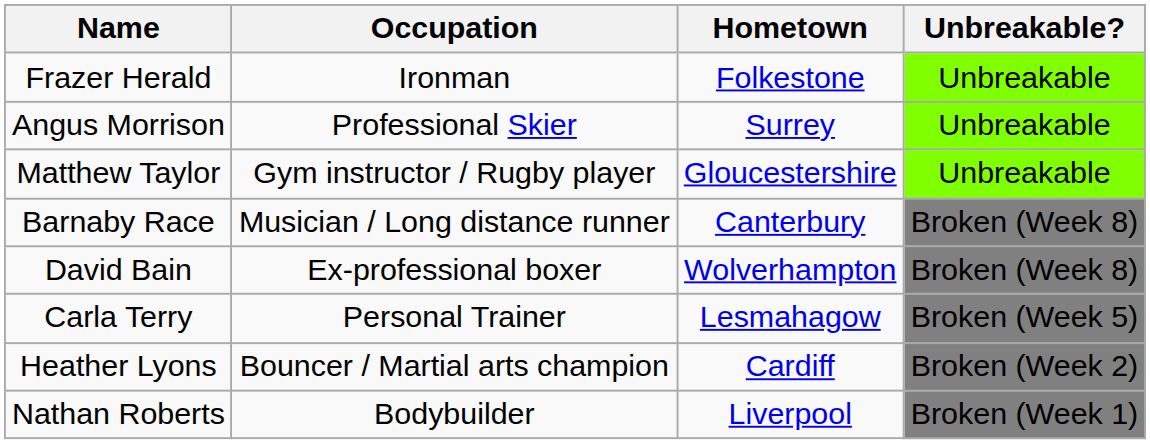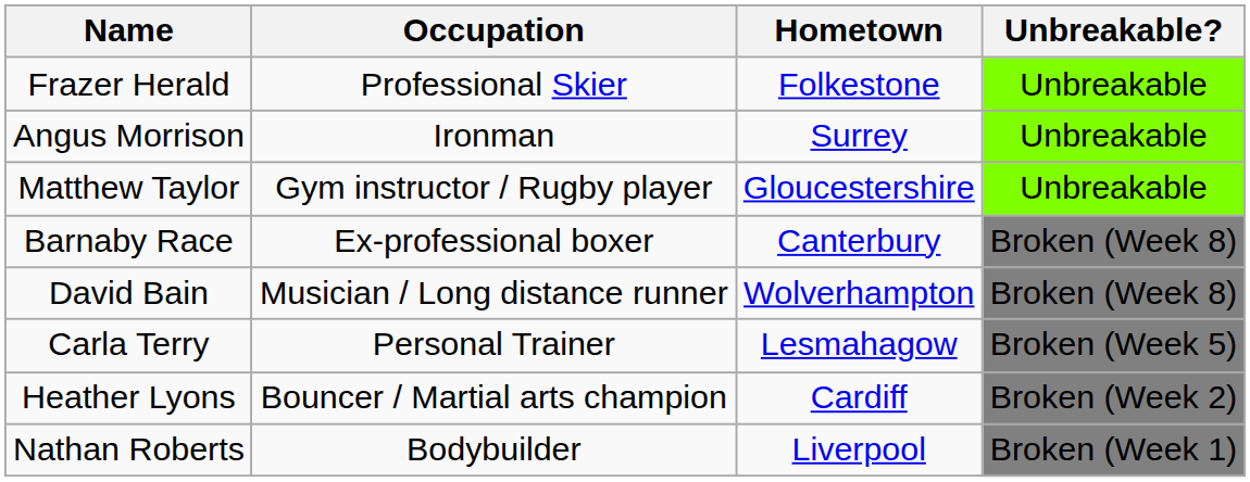 <table class="wikitable" style="text-align:center;">
 <tr>
 <th>Name</th>
 <th>Occupation</th>
 <th>Hometown</th>
 <th>Unbreakable?</th>
 </tr>
 <tr>
 <td>Frazer Herald</td>
-<td>Ironman</td>
+<td>Professional <a href='#'>Skier</a></td>
 <td><a href='#'>Folkestone</a></td>
 <td style="background:#7FFF00; color:#000000">Unbreakable</td>
 </tr>
 <tr>
 <td>Angus Morrison</td>
-<td>Professional <a href='#'>Skier</a></td>
+<td>Ironman</td>
 <td><a href='#'>Surrey</a></td>
 <td style="background:#7FFF00; color:#000000">Unbreakable</td>
 </tr>
 <tr>
 <td>Matthew Taylor</td>
 <td>Gym instructor / Rugby player</td>
 <td><a href='#'>Gloucestershire</a></td>
 <td style="background:#7FFF00; color:#000000">Unbreakable</td>
 </tr>
 <tr>
 <td>Barnaby Race</td>
-<td>Musician / Long distance runner</td>
+<td>Ex-professional boxer</td>
 <td><a href='#'>Canterbury</a></td>
 <td style="background:#808080; color:#000000">Broken (Week 8)</td>
 </tr>
 <tr>
 <td>David Bain</td>
-<td>Ex-professional boxer</td>
+<td>Musician / Long distance runner</td>
 <td><a href='#'>Wolverhampton</a></td>
 <td style="background:#808080; color:#000000">Broken (Week 8)</td>
 </tr>
 <tr>
 <td>Carla Terry</td>
 <td>Personal Trainer</td>
 <td><a href='#'>Lesmahagow</a></td>
 <td style="background:#808080; color:#000000">Broken (Week 5)</td>
 </tr>
 <tr>
 <td>Heather Lyons</td>
 <td>Bouncer / Martial arts champion</td>
 <td><a href='#'>Cardiff</a></td>
 <td style="background:#808080; color:#000000">Broken (Week 2)</td>
 </tr>
 <tr>
 <td>Nathan Roberts</td>
 <td>Bodybuilder</td>
 <td><a href='#'>Liverpool</a></td>
 <td style="background:#808080; color:#000000">Broken (Week 1)</td>
 </tr>
 </table>
